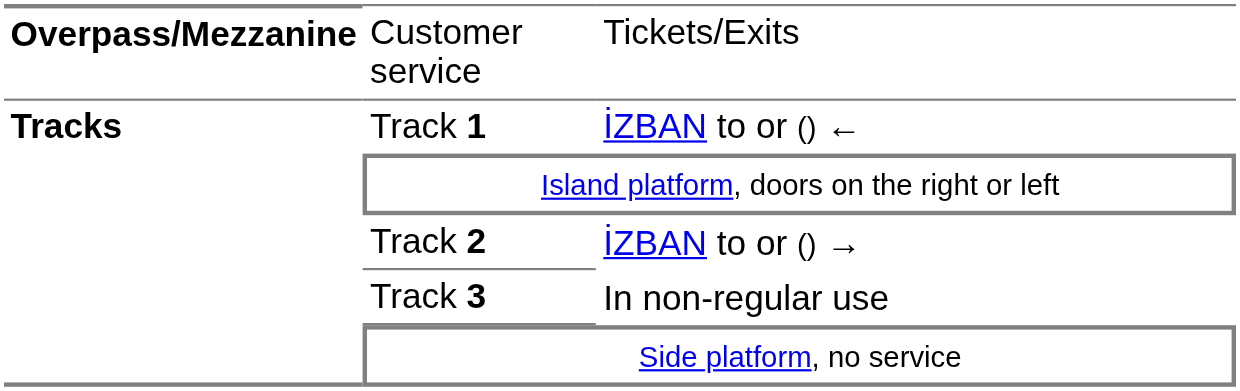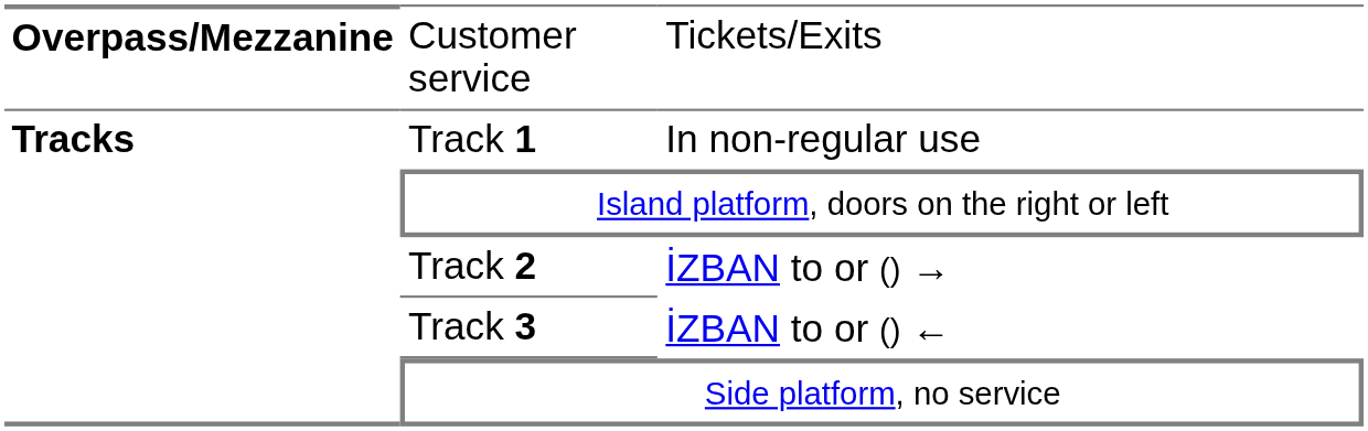 <table border=0 cellspacing=0 cellpadding=3>
 <tr>
 <td style="border-bottom:solid 1px gray;border-top:solid 2px gray;" width=50 valign=top><strong>Overpass/Mezzanine</strong></td>
 <td style="border-top:solid 1px gray;border-bottom:solid 1px gray;" width=100 valign=top>Customer service</td>
 <td style="border-top:solid 1px gray;border-bottom:solid 1px gray;" width=285 valign=top>Tickets/Exits</td>
 </tr>
 <tr>
 <td style="border-bottom:solid 2px gray;" rowspan=6 valign=top><strong>Tracks</strong></td>
 <td>Track <strong>1</strong></td>
-<td><a href='#'>İZBAN</a> to  or  <small>()</small> ←</td>
+<td>In non-regular use</td>
 </tr>
 <tr>
 <td style="border-top:solid 2px gray;border-right:solid 2px gray;border-left:solid 2px gray;border-bottom:solid 2px gray;text-align:center;" colspan=2><small><a href='#'>Island platform</a>, doors on the right or left</small></td>
 </tr>
 <tr>
 <td style="border-bottom:solid 1px gray;">Track <strong>2</strong></td>
 <td><a href='#'>İZBAN</a> to  or  <small>()</small> →</td>
 </tr>
 <tr>
 <td style="border-bottom:solid 1px gray;">Track <strong>3</strong></td>
-<td>In non-regular use</td>
+<td><a href='#'>İZBAN</a> to  or  <small>()</small> ←</td>
 </tr>
 <tr>
 <td style="border-top:solid 2px gray;border-right:solid 2px gray;border-left:solid 2px gray;border-bottom:solid 2px gray;text-align:center;" colspan=2><small><a href='#'>Side platform</a>, no service</small></td>
 </tr>
 </table>
